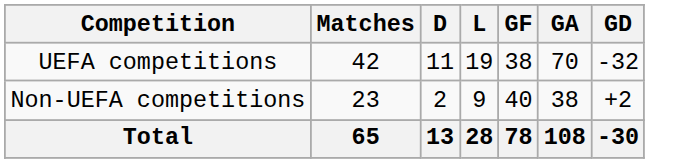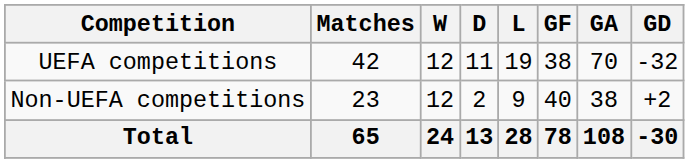 <table class="wikitable sortable" style="text-align:center">
 <tr>
 <th>Competition</th>
 <th>Matches</th>
+<th>W</th>
 <th>D</th>
 <th>L</th>
 <th>GF</th>
 <th>GA</th>
 <th>GD</th>
 </tr>
 <tr>
 <td>UEFA competitions</td>
 <td>42</td>
+<td>12</td>
 <td>11</td>
 <td>19</td>
 <td>38</td>
 <td>70</td>
 <td>-32</td>
 </tr>
 <tr>
 <td>Non-UEFA competitions</td>
 <td>23</td>
+<td>12</td>
 <td>2</td>
 <td>9</td>
 <td>40</td>
 <td>38</td>
 <td>+2</td>
 </tr>
 <tr>
 <th>Total</th>
 <th>65</th>
+<th>24</th>
 <th>13</th>
 <th>28</th>
 <th>78</th>
 <th>108</th>
 <th>-30</th>
 </tr>
 </table>
